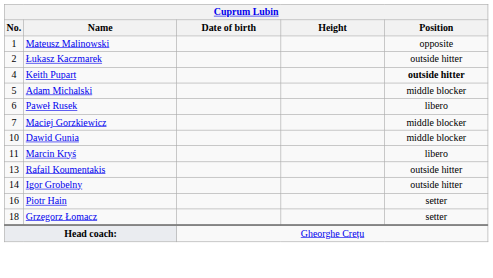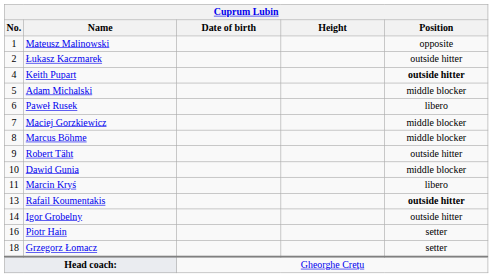 <table class="wikitable collapsible collapsed" style="font-size:100%; text-align:center">
 <tr>
 <th colspan=5 style="width:30em"><a href='#'>Cuprum Lubin</a></th>
 </tr>
 <tr>
 <th>No.</th>
 <th style="width:15em">Name</th>
 <th style="width:10em">Date of birth</th>
 <th style="width:10em">Height</th>
 <th style="width:10em">Position</th>
 </tr>
 <tr>
 <td>1</td>
 <td align=left> <a href='#'>Mateusz Malinowski</a></td>
 <td align=right></td>
 <td></td>
 <td>opposite</td>
 </tr>
 <tr>
 <td>2</td>
 <td align=left> <a href='#'>Łukasz Kaczmarek</a></td>
 <td align=right></td>
 <td></td>
 <td>outside hitter</td>
 </tr>
 <tr>
 <td>4</td>
 <td align=left> <a href='#'>Keith Pupart</a></td>
 <td align=right></td>
 <td></td>
 <td><strong>outside hitter</strong></td>
 </tr>
 <tr>
 <td>5</td>
 <td align=left> <a href='#'>Adam Michalski</a></td>
 <td align=right></td>
 <td></td>
 <td>middle blocker</td>
 </tr>
 <tr>
 <td>6</td>
 <td align=left> <a href='#'>Paweł Rusek</a></td>
 <td align=right></td>
 <td></td>
 <td>libero</td>
 </tr>
 <tr>
 <td>7</td>
 <td align=left> <a href='#'>Maciej Gorzkiewicz</a></td>
 <td align=right></td>
 <td></td>
 <td>middle blocker</td>
 </tr>
 <tr>
+<td>8</td>
+<td align=left> <a href='#'>Marcus Böhme</a></td>
+<td align=right></td>
+<td></td>
+<td>middle blocker</td>
+</tr>
+<tr>
+<td>9</td>
+<td align=left> <a href='#'>Robert Täht</a></td>
+<td align=right></td>
+<td></td>
+<td>outside hitter</td>
+</tr>
+<tr>
 <td>10</td>
 <td align=left> <a href='#'>Dawid Gunia</a></td>
 <td align=right></td>
 <td></td>
 <td>middle blocker</td>
 </tr>
 <tr>
 <td>11</td>
 <td align=left> <a href='#'>Marcin Kryś</a></td>
 <td align=right></td>
 <td></td>
 <td>libero</td>
 </tr>
 <tr>
 <td>13</td>
 <td align=left> <a href='#'>Rafail Koumentakis</a></td>
 <td align=right></td>
 <td></td>
-<td>outside hitter</td>
+<td><strong>outside hitter</strong></td>
 </tr>
 <tr>
 <td>14</td>
 <td align=left> <a href='#'>Igor Grobelny</a></td>
 <td align=right></td>
 <td></td>
 <td>outside hitter</td>
 </tr>
 <tr>
 <td>16</td>
 <td align=left> <a href='#'>Piotr Hain</a></td>
 <td align=right></td>
 <td></td>
 <td>setter</td>
 </tr>
 <tr>
 <td>18</td>
 <td align=left> <a href='#'>Grzegorz Łomacz</a></td>
 <td align=right></td>
 <td></td>
 <td>setter</td>
 </tr>
 <tr style="border-top: 3px solid grey">
 <td colspan=2 style="background:#EAECF0"><strong>Head coach:</strong></td>
 <td colspan=3> <a href='#'>Gheorghe Crețu</a></td>
 </tr>
 </table>
